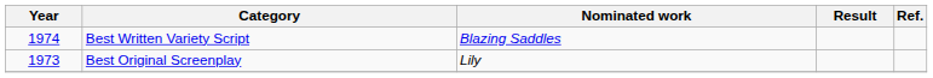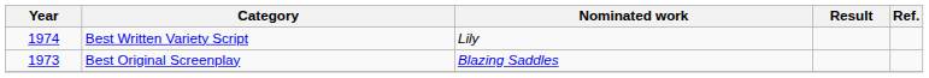 <table class=wikitable>
 <tr>
 <th scope="col" style="width:5em;">Year</th>
 <th scope="col" style="width:26em;">Category</th>
 <th scope="col" style="width:25em;">Nominated work</th>
 <th scope="col" style="width:5em;">Result</th>
 <th>Ref.</th>
 </tr>
 <tr>
 <td style="text-align:center;"><a href='#'>1974</a></td>
 <td><a href='#'>Best Written Variety Script</a></td>
-<td><em><a href='#'>Blazing Saddles</a></em></td>
+<td><em>Lily</em></td>
 <td></td>
 <td></td>
 </tr>
 <tr>
 <td style="text-align:center;"><a href='#'>1973</a></td>
 <td><a href='#'>Best Original Screenplay</a></td>
-<td><em>Lily</em></td>
+<td><em><a href='#'>Blazing Saddles</a></em></td>
 <td></td>
 <td></td>
 </tr>
 <tr>
 </tr>
 </table>
